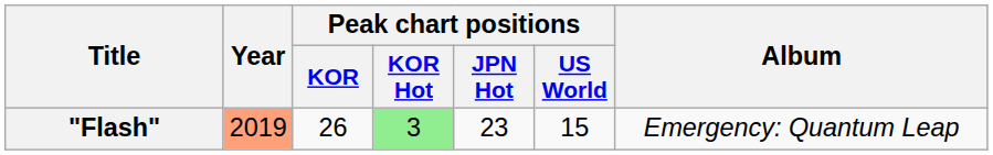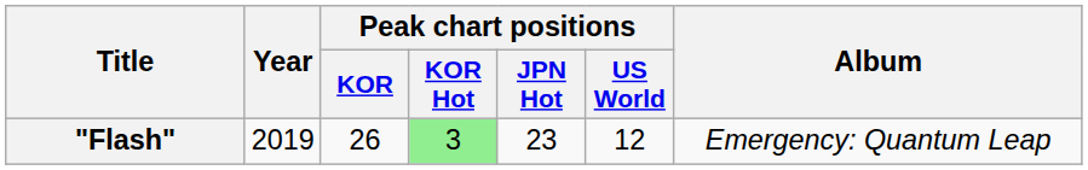 <table class="wikitable plainrowheaders" style="text-align:center;">
 <tr>
 <th scope="col" rowspan="2" style="width:8em;">Title</th>
 <th scope="col" rowspan="2">Year</th>
 <th scope="col" colspan="4">Peak chart positions</th>
 <th scope="col" rowspan="2" style="width:14em;">Album</th>
 </tr>
 <tr>
 <th scope="col" style="width:3em;font-size:90%;"><a href='#'>KOR</a><br></th>
 <th scope="col" style="width:3em;font-size:90%;"><a href='#'>KOR<br>Hot</a><br></th>
 <th scope="col" style="width:3em;font-size:90%;"><a href='#'>JPN<br>Hot</a><br></th>
 <th scope="col" style="width:3em;font-size:90%;"><a href='#'>US<br>World</a><br></th>
 </tr>
 <tr>
 <th scope="row">"Flash"</th>
-<td style="background: lightsalmon;">2019</td>
+<td>2019</td>
 <td>26</td>
 <td style="background: lightgreen;">3</td>
 <td>23</td>
-<td>15</td>
+<td>12</td>
 <td><em>Emergency: Quantum Leap</em></td>
 </tr>
 </table>
